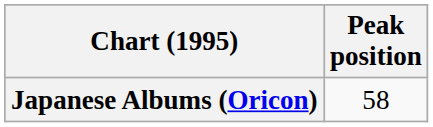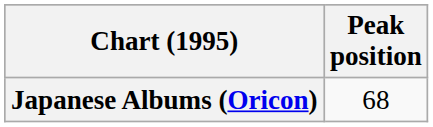 <table class="wikitable plainrowheaders" style="text-align:center">
 <tr>
 <th scope="col">Chart (1995)</th>
 <th scope="col">Peak<br> position</th>
 </tr>
 <tr>
 <th scope="row">Japanese Albums (<a href='#'>Oricon</a>)</th>
-<td>58</td>
+<td>68</td>
 </tr>
 </table>
